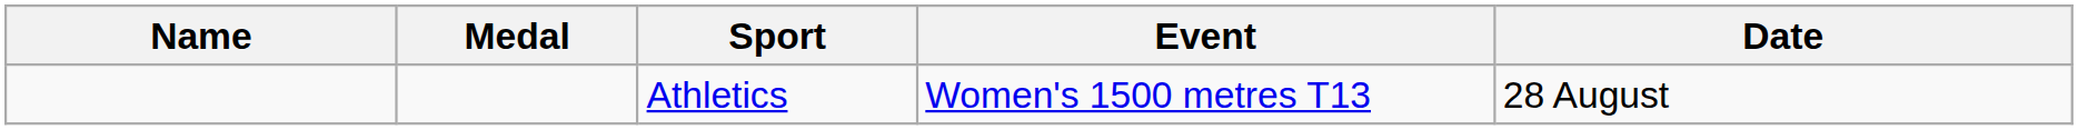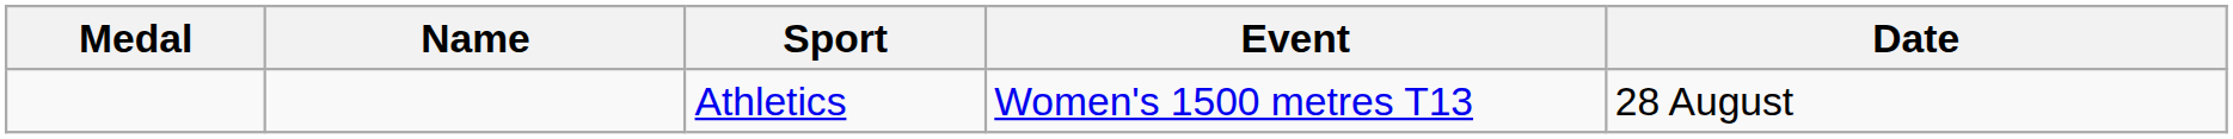 <table class="wikitable sortable" style="font-size:95%">
 <tr>
+<th style="width:6em">Medal</th>
 <th style="width:10em">Name</th>
-<th style="width:6em">Medal</th>
 <th style="width:7em">Sport</th>
 <th style="width:15em">Event</th>
 <th style="width:15em">Date</th>
 </tr>
 <tr>
 <td></td>
 <td></td>
 <td><a href='#'>Athletics</a></td>
 <td><a href='#'>Women's 1500 metres T13</a></td>
 <td>28 August</td>
 </tr>
 </table>
